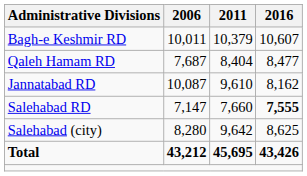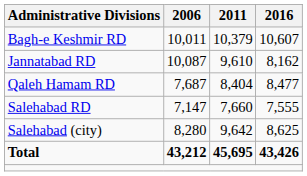 <table class="wikitable">
 <tr>
 <th>Administrative Divisions</th>
 <th>2006</th>
 <th>2011</th>
 <th>2016</th>
 </tr>
 <tr>
 <td><a href='#'>Bagh-e Keshmir RD</a></td>
 <td style="text-align: right;">10,011</td>
 <td style="text-align: right;">10,379</td>
 <td style="text-align: right;">10,607</td>
 </tr>
 <tr>
+<td><a href='#'>Jannatabad RD</a></td>
+<td style="text-align: right;">10,087</td>
+<td style="text-align: right;">9,610</td>
+<td style="text-align: right;">8,162</td>
+</tr>
+<tr>
 <td><a href='#'>Qaleh Hamam RD</a></td>
 <td style="text-align: right;">7,687</td>
 <td style="text-align: right;">8,404</td>
 <td style="text-align: right;">8,477</td>
 </tr>
 <tr>
-<td><a href='#'>Jannatabad RD</a></td>
-<td style="text-align: right;">10,087</td>
-<td style="text-align: right;">9,610</td>
-<td style="text-align: right;">8,162</td>
-</tr>
-<tr>
 <td><a href='#'>Salehabad RD</a></td>
 <td style="text-align: right;">7,147</td>
 <td style="text-align: right;">7,660</td>
-<td style="text-align: right;"><strong>7,555</strong></td>
+<td style="text-align: right;">7,555</td>
 </tr>
 <tr>
 <td><a href='#'>Salehabad</a> (city)</td>
 <td style="text-align: right;">8,280</td>
 <td style="text-align: right;">9,642</td>
 <td style="text-align: right;">8,625</td>
 </tr>
 <tr>
 <td><strong>Total</strong></td>
 <td style="text-align: right;"><strong>43,212</strong></td>
 <td style="text-align: right;"><strong>45,695</strong></td>
 <td style="text-align: right;"><strong>43,426</strong></td>
 </tr>
 <tr>
 <td colspan=4></td>
 </tr>
 </table>
